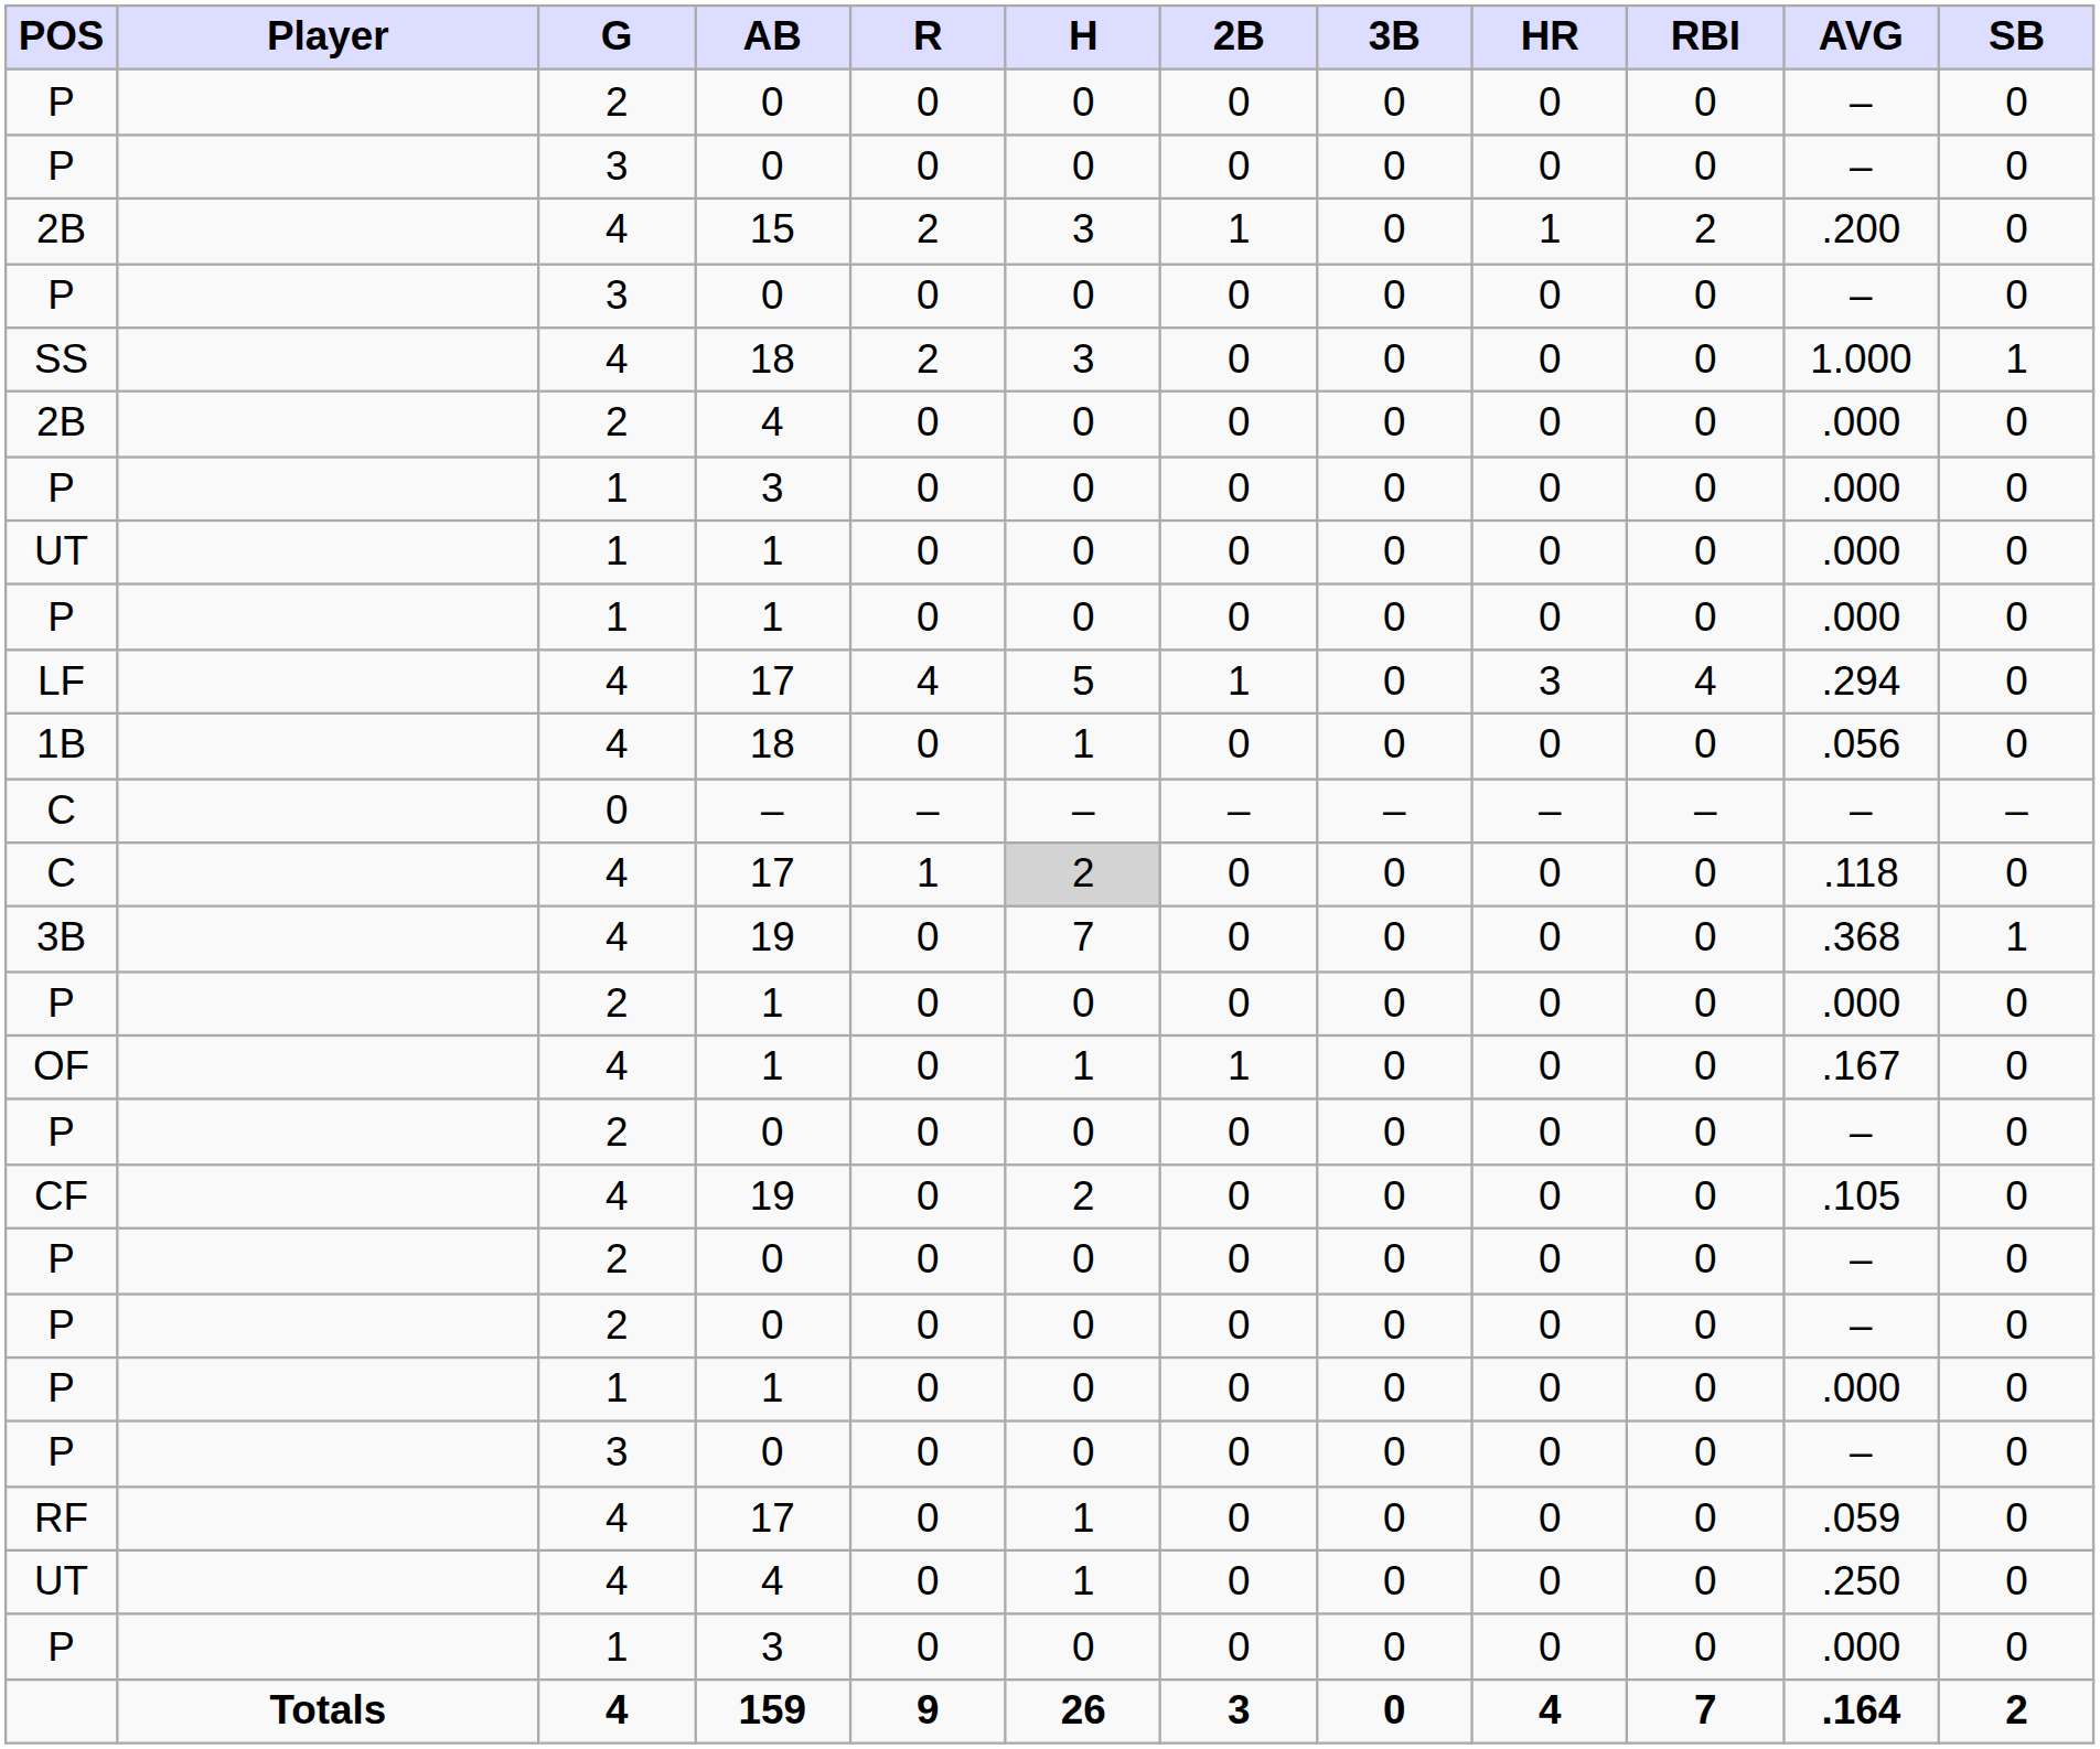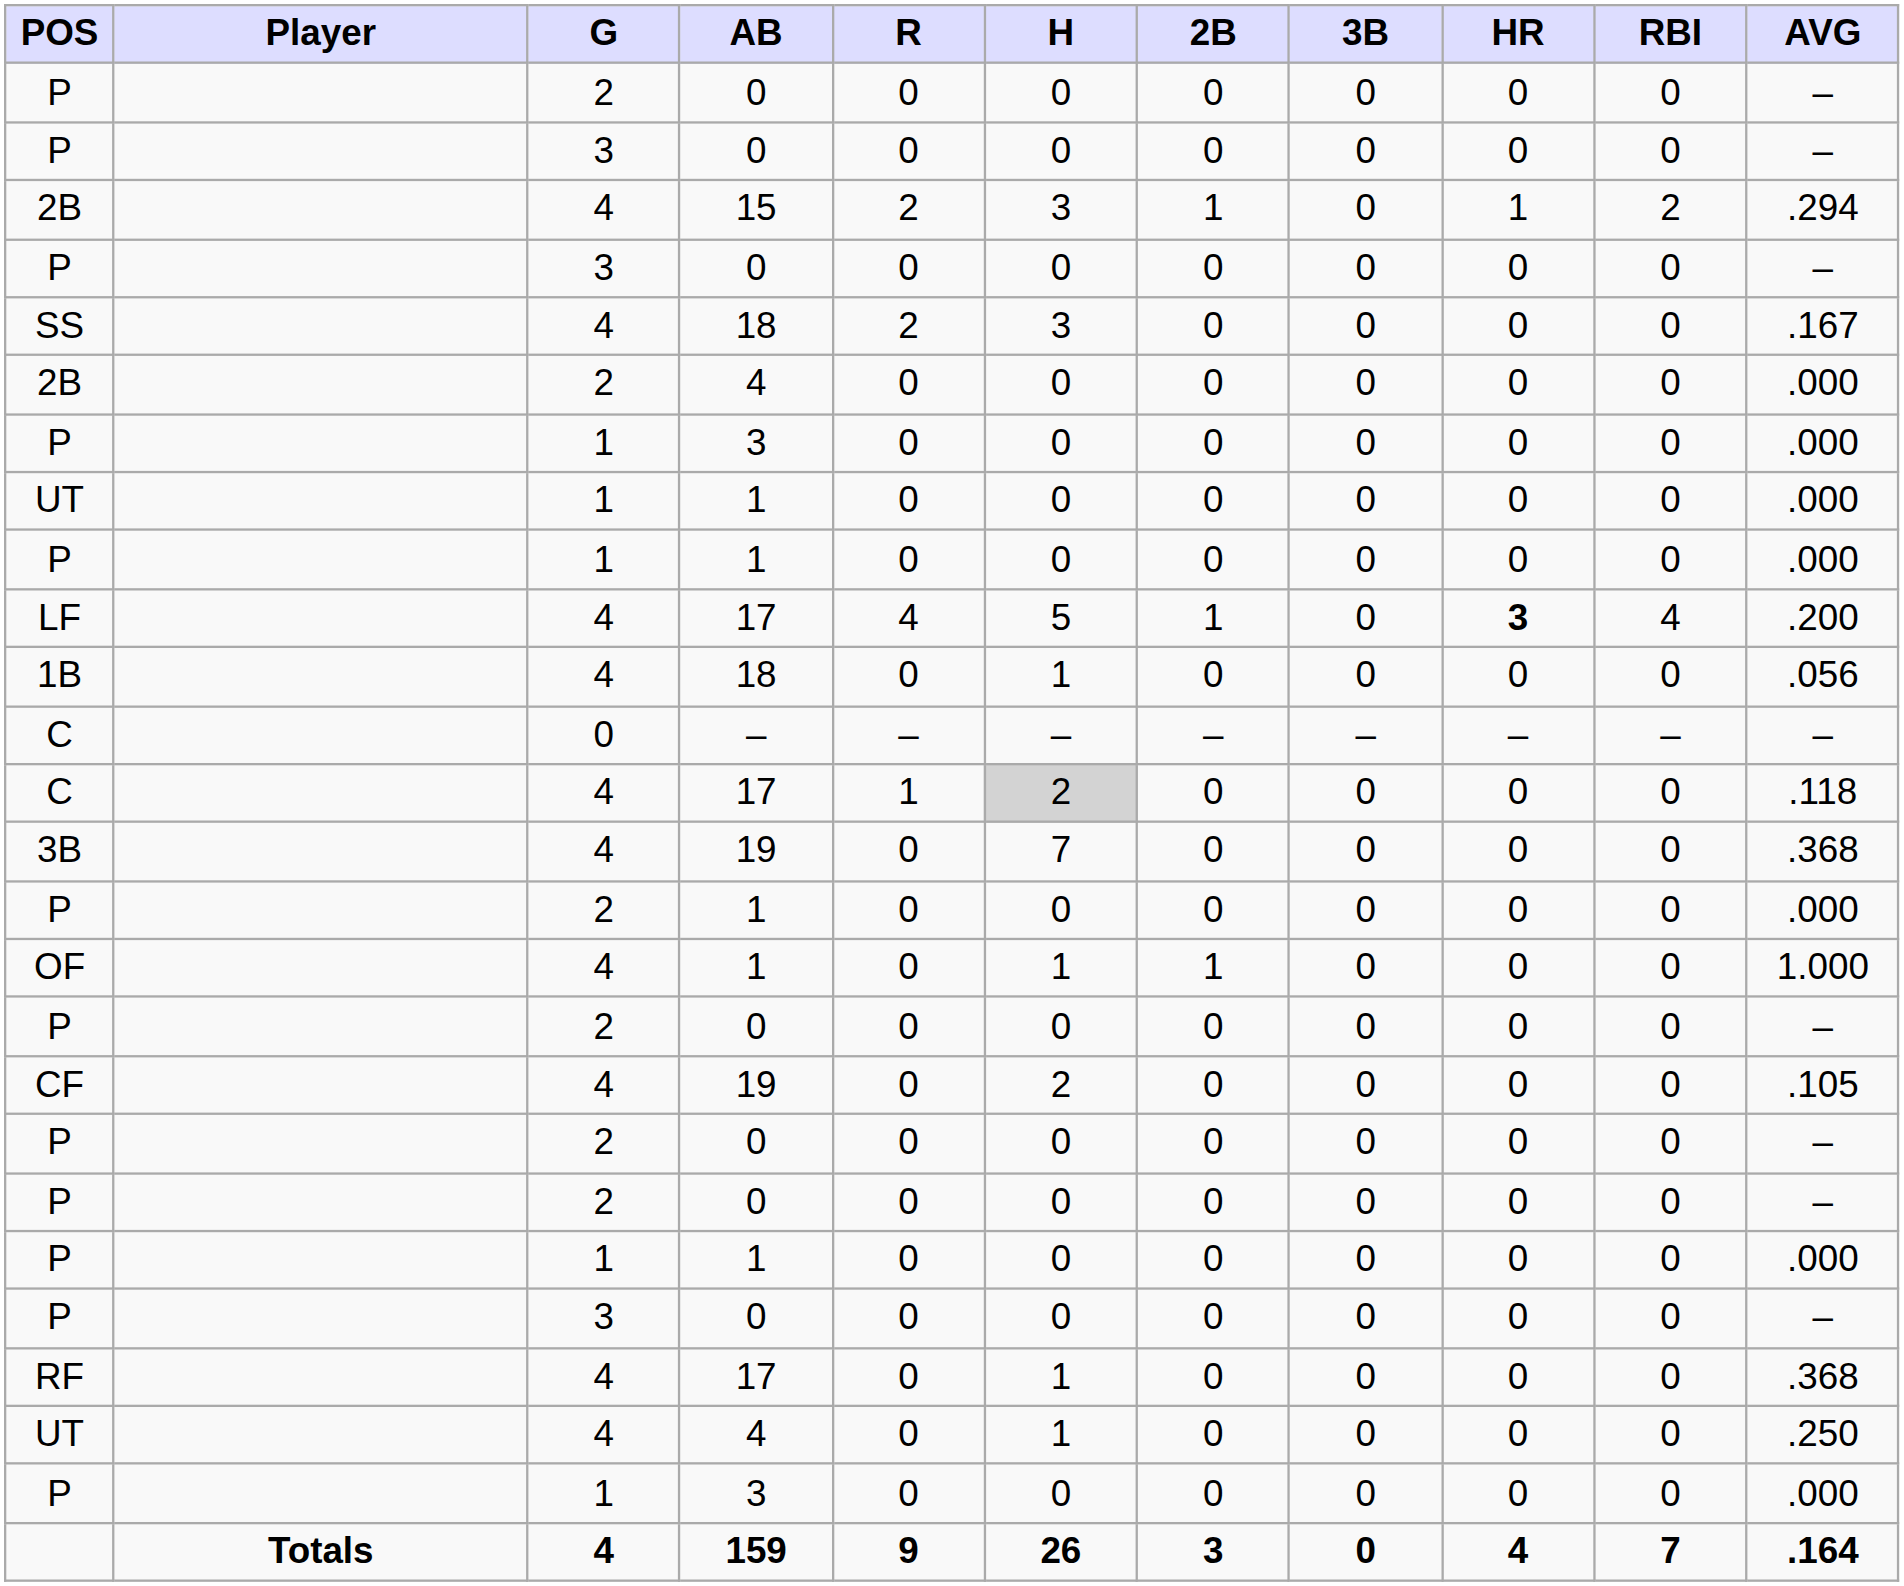 <table class="wikitable sortable">
 <tr>
 <th style="background:#ddf; width:5%;">POS</th>
 <th style="background:#ddf; width:19%;">Player</th>
 <th style="background:#ddf; width:7%;">G</th>
 <th style="background:#ddf; width:7%;">AB</th>
 <th style="background:#ddf; width:7%;">R</th>
 <th style="background:#ddf; width:7%;">H</th>
 <th style="background:#ddf; width:7%;">2B</th>
 <th style="background:#ddf; width:7%;">3B</th>
 <th style="background:#ddf; width:7%;">HR</th>
 <th style="background:#ddf; width:7%;">RBI</th>
 <th style="background:#ddf; width:7%;">AVG</th>
-<th style="background:#ddf; width:7%;">SB</th>
 </tr>
 <tr style="text-align:center;">
 <td>P</td>
 <td></td>
 <td>2</td>
 <td>0</td>
 <td>0</td>
 <td>0</td>
 <td>0</td>
 <td>0</td>
 <td>0</td>
 <td>0</td>
 <td>–</td>
-<td>0</td>
 </tr>
 <tr style="text-align:center;">
 <td>P</td>
 <td></td>
 <td>3</td>
 <td>0</td>
 <td>0</td>
 <td>0</td>
 <td>0</td>
 <td>0</td>
 <td>0</td>
 <td>0</td>
 <td>–</td>
-<td>0</td>
 </tr>
 <tr style="text-align:center;">
 <td>2B</td>
 <td></td>
 <td>4</td>
 <td>15</td>
 <td>2</td>
 <td>3</td>
 <td>1</td>
 <td>0</td>
 <td>1</td>
 <td>2</td>
-<td>.200</td>
-<td>0</td>
+<td>.294</td>
 </tr>
 <tr style="text-align:center;">
 <td>P</td>
 <td></td>
 <td>3</td>
 <td>0</td>
 <td>0</td>
 <td>0</td>
 <td>0</td>
 <td>0</td>
 <td>0</td>
 <td>0</td>
 <td>–</td>
-<td>0</td>
 </tr>
 <tr style="text-align:center;">
 <td>SS</td>
 <td></td>
 <td>4</td>
 <td>18</td>
 <td>2</td>
 <td>3</td>
 <td>0</td>
 <td>0</td>
 <td>0</td>
 <td>0</td>
-<td>1.000</td>
-<td>1</td>
+<td>.167</td>
 </tr>
 <tr style="text-align:center;">
 <td>2B</td>
 <td></td>
 <td>2</td>
 <td>4</td>
 <td>0</td>
 <td>0</td>
 <td>0</td>
 <td>0</td>
 <td>0</td>
 <td>0</td>
 <td>.000</td>
-<td>0</td>
 </tr>
 <tr style="text-align:center;">
 <td>P</td>
 <td></td>
 <td>1</td>
 <td>3</td>
 <td>0</td>
 <td>0</td>
 <td>0</td>
 <td>0</td>
 <td>0</td>
 <td>0</td>
 <td>.000</td>
-<td>0</td>
 </tr>
 <tr style="text-align:center;">
 <td>UT</td>
 <td></td>
 <td>1</td>
 <td>1</td>
 <td>0</td>
 <td>0</td>
 <td>0</td>
 <td>0</td>
 <td>0</td>
 <td>0</td>
 <td>.000</td>
-<td>0</td>
 </tr>
 <tr style="text-align:center;">
 <td>P</td>
 <td></td>
 <td>1</td>
 <td>1</td>
 <td>0</td>
 <td>0</td>
 <td>0</td>
 <td>0</td>
 <td>0</td>
 <td>0</td>
 <td>.000</td>
-<td>0</td>
 </tr>
 <tr style="text-align:center;">
 <td>LF</td>
 <td></td>
 <td>4</td>
 <td>17</td>
 <td>4</td>
 <td>5</td>
 <td>1</td>
 <td>0</td>
-<td>3</td>
+<td><strong>3</strong></td>
 <td>4</td>
-<td>.294</td>
-<td>0</td>
+<td>.200</td>
 </tr>
 <tr style="text-align:center;">
 <td>1B</td>
 <td></td>
 <td>4</td>
 <td>18</td>
 <td>0</td>
 <td>1</td>
 <td>0</td>
 <td>0</td>
 <td>0</td>
 <td>0</td>
 <td>.056</td>
-<td>0</td>
 </tr>
 <tr style="text-align:center;">
 <td>C</td>
 <td></td>
 <td>0</td>
-<td>–</td>
 <td>–</td>
 <td>–</td>
 <td>–</td>
 <td>–</td>
 <td>–</td>
 <td>–</td>
 <td>–</td>
 <td>–</td>
 </tr>
 <tr style="text-align:center;">
 <td>C</td>
 <td></td>
 <td>4</td>
 <td>17</td>
 <td>1</td>
 <td style="background: lightgrey;">2</td>
 <td>0</td>
 <td>0</td>
 <td>0</td>
 <td>0</td>
 <td>.118</td>
-<td>0</td>
 </tr>
 <tr style="text-align:center;">
 <td>3B</td>
 <td></td>
 <td>4</td>
 <td>19</td>
 <td>0</td>
 <td>7</td>
 <td>0</td>
 <td>0</td>
 <td>0</td>
 <td>0</td>
 <td>.368</td>
-<td>1</td>
 </tr>
 <tr style="text-align:center;">
 <td>P</td>
 <td></td>
 <td>2</td>
 <td>1</td>
 <td>0</td>
 <td>0</td>
 <td>0</td>
 <td>0</td>
 <td>0</td>
 <td>0</td>
 <td>.000</td>
-<td>0</td>
 </tr>
 <tr style="text-align:center;">
 <td>OF</td>
 <td></td>
 <td>4</td>
 <td>1</td>
 <td>0</td>
 <td>1</td>
 <td>1</td>
 <td>0</td>
 <td>0</td>
 <td>0</td>
-<td>.167</td>
-<td>0</td>
+<td>1.000</td>
 </tr>
 <tr style="text-align:center;">
 <td>P</td>
 <td></td>
 <td>2</td>
 <td>0</td>
 <td>0</td>
 <td>0</td>
 <td>0</td>
 <td>0</td>
 <td>0</td>
 <td>0</td>
 <td>–</td>
-<td>0</td>
 </tr>
 <tr style="text-align:center;">
 <td>CF</td>
 <td></td>
 <td>4</td>
 <td>19</td>
 <td>0</td>
 <td>2</td>
 <td>0</td>
 <td>0</td>
 <td>0</td>
 <td>0</td>
 <td>.105</td>
-<td>0</td>
 </tr>
 <tr style="text-align:center;">
 <td>P</td>
 <td></td>
 <td>2</td>
 <td>0</td>
 <td>0</td>
 <td>0</td>
 <td>0</td>
 <td>0</td>
 <td>0</td>
 <td>0</td>
 <td>–</td>
-<td>0</td>
 </tr>
 <tr style="text-align:center;">
 <td>P</td>
 <td></td>
 <td>2</td>
 <td>0</td>
 <td>0</td>
 <td>0</td>
 <td>0</td>
 <td>0</td>
 <td>0</td>
 <td>0</td>
 <td>–</td>
-<td>0</td>
 </tr>
 <tr style="text-align:center;">
 <td>P</td>
 <td></td>
 <td>1</td>
 <td>1</td>
 <td>0</td>
 <td>0</td>
 <td>0</td>
 <td>0</td>
 <td>0</td>
 <td>0</td>
 <td>.000</td>
-<td>0</td>
 </tr>
 <tr style="text-align:center;">
 <td>P</td>
 <td></td>
 <td>3</td>
 <td>0</td>
 <td>0</td>
 <td>0</td>
 <td>0</td>
 <td>0</td>
 <td>0</td>
 <td>0</td>
 <td>–</td>
-<td>0</td>
 </tr>
 <tr style="text-align:center;">
 <td>RF</td>
 <td></td>
 <td>4</td>
 <td>17</td>
 <td>0</td>
 <td>1</td>
 <td>0</td>
 <td>0</td>
 <td>0</td>
 <td>0</td>
-<td>.059</td>
-<td>0</td>
+<td>.368</td>
 </tr>
 <tr style="text-align:center;">
 <td>UT</td>
 <td></td>
 <td>4</td>
 <td>4</td>
 <td>0</td>
 <td>1</td>
 <td>0</td>
 <td>0</td>
 <td>0</td>
 <td>0</td>
 <td>.250</td>
-<td>0</td>
 </tr>
 <tr style="text-align:center;">
 <td>P</td>
 <td></td>
 <td>1</td>
 <td>3</td>
 <td>0</td>
 <td>0</td>
 <td>0</td>
 <td>0</td>
 <td>0</td>
 <td>0</td>
 <td>.000</td>
-<td>0</td>
 </tr>
 <tr align="center" class="unsortable">
 <td></td>
 <td><strong>Totals</strong></td>
 <td><strong>4</strong></td>
 <td><strong>159</strong></td>
 <td><strong>9</strong></td>
 <td><strong>26</strong></td>
 <td><strong>3</strong></td>
 <td><strong>0</strong></td>
 <td><strong>4</strong></td>
 <td><strong>7</strong></td>
 <td><strong>.164</strong></td>
-<td><strong>2</strong></td>
 </tr>
 </table>
